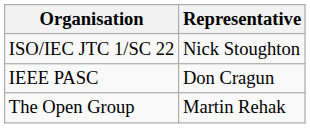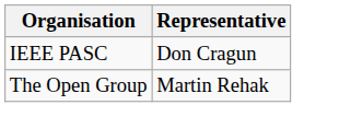 <table class="wikitable" border="1">
 <tr>
 <th>Organisation</th>
 <th>Representative</th>
-</tr>
-<tr>
-<td>ISO/IEC JTC 1/SC 22</td>
-<td>Nick Stoughton</td>
 </tr>
 <tr>
 <td>IEEE PASC</td>
 <td>Don Cragun</td>
 </tr>
 <tr>
 <td>The Open Group</td>
 <td>Martin Rehak</td>
 </tr>
 </table>
